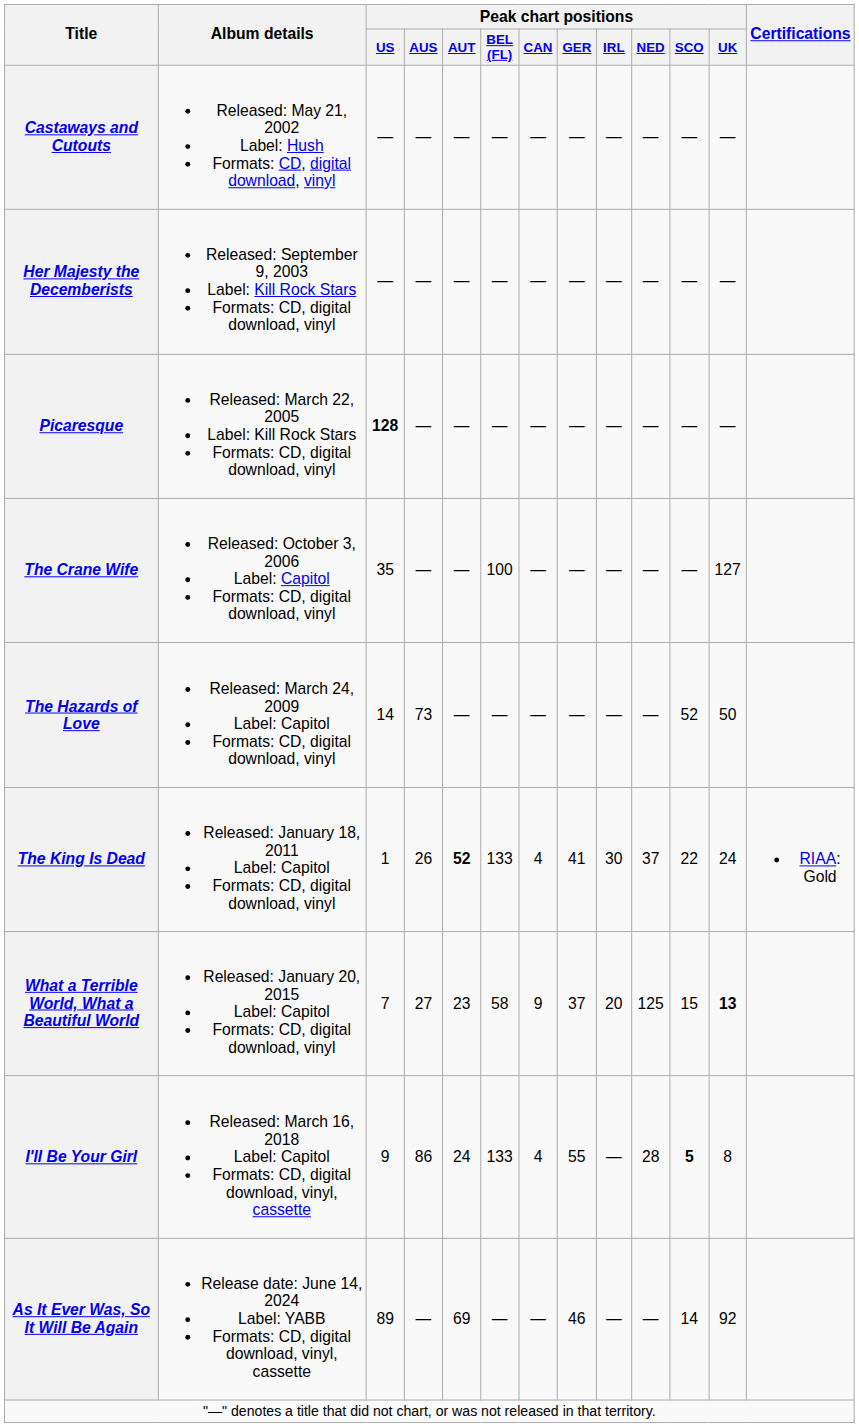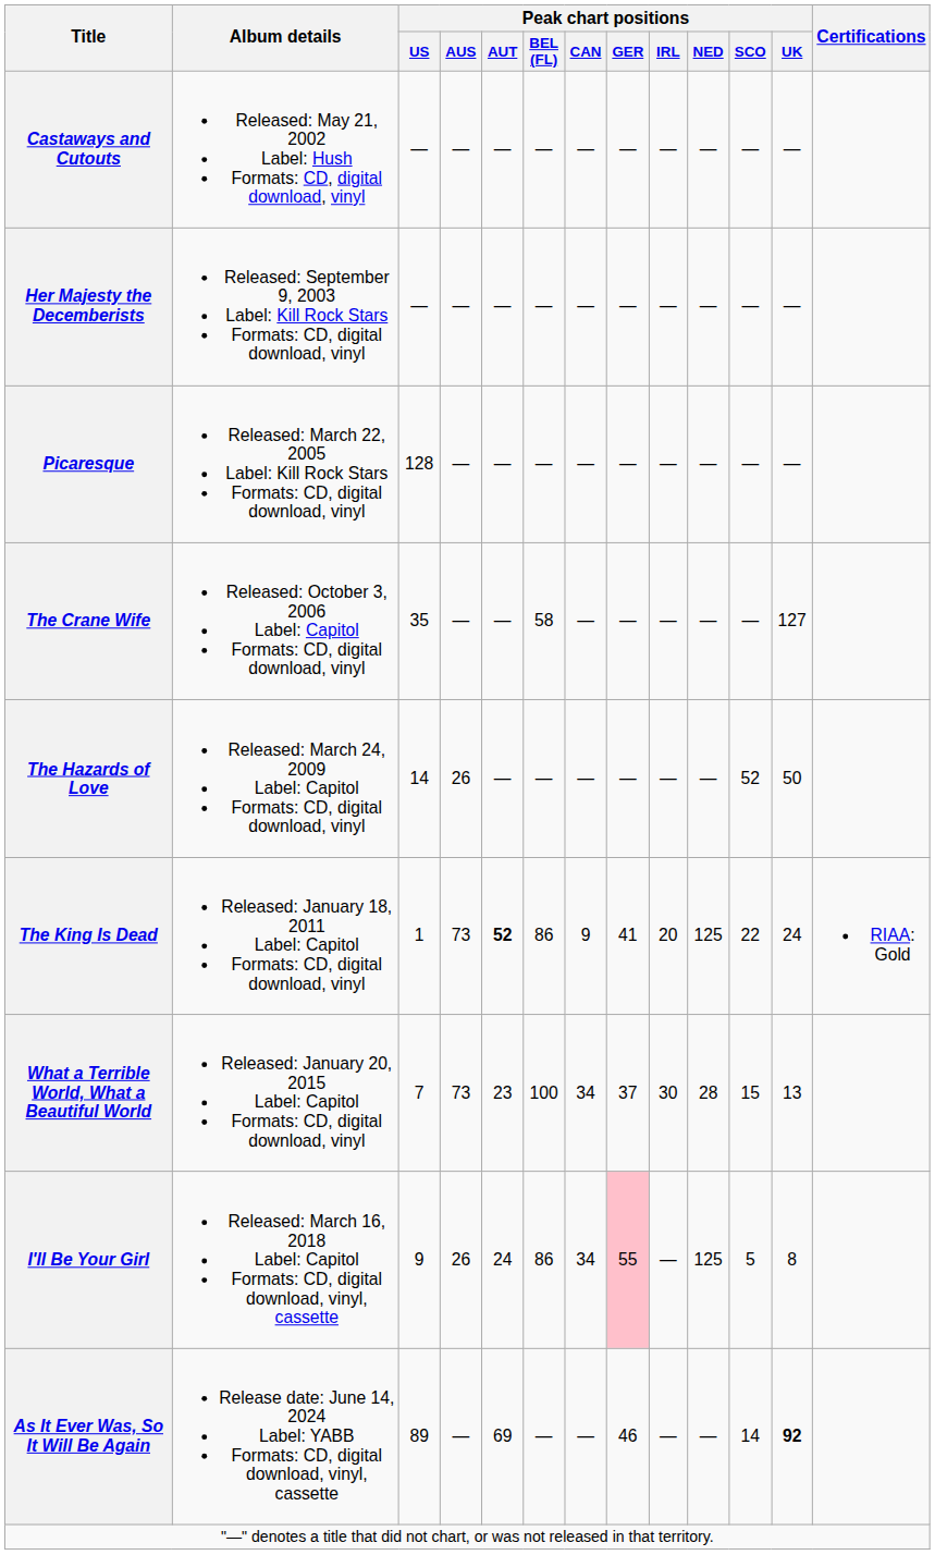 <table class="wikitable plainrowheaders" style="text-align:center;">
 <tr>
 <th scope="col" rowspan="2" style="width:12em;">Title</th>
 <th scope="col" rowspan="2" style="width:18em;">Album details</th>
 <th scope="col" colspan="10">Peak chart positions</th>
 <th scope="col" rowspan="2"><a href='#'>Certifications</a></th>
 </tr>
 <tr>
 <th style="width:2.7em;font-size:85%"><a href='#'>US</a><br></th>
 <th style="width:2.7em;font-size:85%"><a href='#'>AUS</a><br></th>
 <th style="width:2.7em;font-size:85%"><a href='#'>AUT</a><br></th>
 <th style="width:2.7em;font-size:85%"><a href='#'>BEL<br>(FL)</a><br></th>
 <th style="width:2.7em;font-size:85%"><a href='#'>CAN</a><br></th>
 <th style="width:2.7em;font-size:85%"><a href='#'>GER</a><br></th>
 <th style="width:2.7em;font-size:85%"><a href='#'>IRL</a><br></th>
 <th style="width:2.7em;font-size:85%"><a href='#'>NED</a><br></th>
 <th style="width:2.7em;font-size:85%"><a href='#'>SCO</a><br></th>
 <th style="width:2.7em;font-size:85%"><a href='#'>UK</a><br></th>
 </tr>
 <tr>
 <th scope="row"><em><a href='#'>Castaways and Cutouts</a></em></th>
 <td><br><ul><li>Released: May 21, 2002</li><li>Label: <a href='#'>Hush</a></li><li>Formats: <a href='#'>CD</a>, <a href='#'>digital download</a>, <a href='#'>vinyl</a></li></ul></td>
 <td>—</td>
 <td>—</td>
 <td>—</td>
 <td>—</td>
 <td>—</td>
 <td>—</td>
 <td>—</td>
 <td>—</td>
 <td>—</td>
 <td>—</td>
 <td></td>
 </tr>
 <tr>
 <th scope="row"><em><a href='#'>Her Majesty the Decemberists</a></em></th>
 <td><br><ul><li>Released: September 9, 2003</li><li>Label: <a href='#'>Kill Rock Stars</a></li><li>Formats: CD, digital download, vinyl</li></ul></td>
 <td>—</td>
 <td>—</td>
 <td>—</td>
 <td>—</td>
 <td>—</td>
 <td>—</td>
 <td>—</td>
 <td>—</td>
 <td>—</td>
 <td>—</td>
 <td></td>
 </tr>
 <tr>
 <th scope="row"><em><a href='#'>Picaresque</a></em></th>
 <td><br><ul><li>Released: March 22, 2005</li><li>Label: Kill Rock Stars</li><li>Formats: CD, digital download, vinyl</li></ul></td>
-<td><strong>128</strong></td>
+<td>128</td>
 <td>—</td>
 <td>—</td>
 <td>—</td>
 <td>—</td>
 <td>—</td>
 <td>—</td>
 <td>—</td>
 <td>—</td>
 <td>—</td>
 <td></td>
 </tr>
 <tr>
 <th scope="row"><em><a href='#'>The Crane Wife</a></em></th>
 <td><br><ul><li>Released: October 3, 2006</li><li>Label: <a href='#'>Capitol</a></li><li>Formats: CD, digital download, vinyl</li></ul></td>
 <td>35</td>
 <td>—</td>
 <td>—</td>
-<td>100</td>
+<td>58</td>
 <td>—</td>
 <td>—</td>
 <td>—</td>
 <td>—</td>
 <td>—</td>
 <td>127</td>
 <td></td>
 </tr>
 <tr>
 <th scope="row"><em><a href='#'>The Hazards of Love</a></em></th>
 <td><br><ul><li>Released: March 24, 2009</li><li>Label: Capitol</li><li>Formats: CD, digital download, vinyl</li></ul></td>
 <td>14</td>
-<td>73</td>
+<td>26</td>
 <td>—</td>
 <td>—</td>
 <td>—</td>
 <td>—</td>
 <td>—</td>
 <td>—</td>
 <td>52</td>
 <td>50</td>
 <td></td>
 </tr>
 <tr>
 <th scope="row"><em><a href='#'>The King Is Dead</a></em></th>
 <td><br><ul><li>Released: January 18, 2011</li><li>Label: Capitol</li><li>Formats: CD, digital download, vinyl</li></ul></td>
 <td>1</td>
-<td>26</td>
+<td>73</td>
 <td><strong>52</strong></td>
-<td>133</td>
-<td>4</td>
+<td>86</td>
+<td>9</td>
 <td>41</td>
-<td>30</td>
-<td>37</td>
+<td>20</td>
+<td>125</td>
 <td>22</td>
 <td>24</td>
 <td><br><ul><li><a href='#'>RIAA</a>: Gold</li></ul></td>
 </tr>
 <tr>
 <th scope="row"><em><a href='#'>What a Terrible World, What a Beautiful World</a></em></th>
 <td><br><ul><li>Released: January 20, 2015</li><li>Label: Capitol</li><li>Formats: CD, digital download, vinyl</li></ul></td>
 <td>7</td>
-<td>27</td>
+<td>73</td>
 <td>23</td>
-<td>58</td>
-<td>9</td>
+<td>100</td>
+<td>34</td>
 <td>37</td>
-<td>20</td>
-<td>125</td>
+<td>30</td>
+<td>28</td>
 <td>15</td>
-<td><strong>13</strong></td>
+<td>13</td>
 <td></td>
 </tr>
 <tr>
 <th scope="row"><em><a href='#'>I'll Be Your Girl</a></em></th>
 <td><br><ul><li>Released: March 16, 2018</li><li>Label: Capitol</li><li>Formats: CD, digital download, vinyl, <a href='#'>cassette</a></li></ul></td>
 <td>9</td>
+<td>26</td>
+<td>24</td>
 <td>86</td>
-<td>24</td>
-<td>133</td>
-<td>4</td>
-<td>55</td>
+<td>34</td>
+<td style="background: pink;">55</td>
 <td>—</td>
-<td>28</td>
-<td><strong>5</strong></td>
+<td>125</td>
+<td>5</td>
 <td>8</td>
 <td></td>
 </tr>
 <tr>
 <th scope="row"><em><a href='#'>As It Ever Was, So It Will Be Again</a></em></th>
 <td><br><ul><li>Release date: June 14, 2024</li><li>Label: YABB</li><li>Formats: CD, digital download, vinyl, cassette</li></ul></td>
 <td>89</td>
 <td>—</td>
 <td>69</td>
 <td>—</td>
 <td>—</td>
 <td>46</td>
 <td>—</td>
 <td>—</td>
 <td>14</td>
-<td>92</td>
+<td><strong>92</strong></td>
 <td></td>
 </tr>
 <tr>
 <td colspan="19" style="font-size:90%">"—" denotes a title that did not chart, or was not released in that territory.</td>
 </tr>
 </table>
